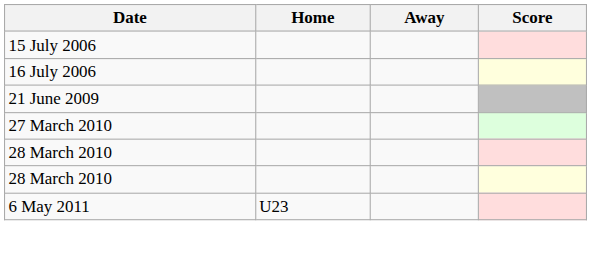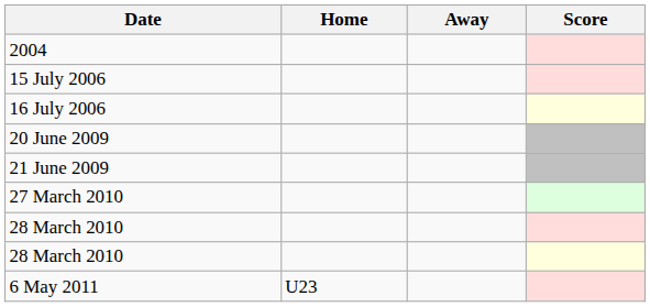 <table class="wikitable" style="width:550px">
 <tr>
 <th>Date</th>
 <th>Home</th>
 <th>Away</th>
 <th>Score</th>
+</tr>
+<tr>
+<td>2004</td>
+<td></td>
+<td></td>
+<td style="background:#fdd;"></td>
 </tr>
 <tr>
 <td>15 July 2006</td>
 <td></td>
 <td></td>
 <td style="background:#fdd;"></td>
 </tr>
 <tr>
 <td>16 July 2006</td>
 <td></td>
 <td></td>
 <td style="background:#ffd;"></td>
+</tr>
+<tr>
+<td>20 June 2009</td>
+<td></td>
+<td></td>
+<td style="background:silver;"></td>
 </tr>
 <tr>
 <td>21 June 2009</td>
 <td></td>
 <td></td>
 <td style="background:silver;"></td>
 </tr>
 <tr>
 <td>27 March 2010</td>
 <td></td>
 <td></td>
 <td style="background:#dfd;"></td>
 </tr>
 <tr>
 <td>28 March 2010</td>
 <td></td>
 <td></td>
 <td style="background:#fdd;"></td>
 </tr>
 <tr>
 <td>28 March 2010</td>
 <td></td>
 <td></td>
 <td style="background:#ffd;"></td>
 </tr>
 <tr>
 <td>6 May 2011</td>
 <td> U23</td>
 <td></td>
 <td style="background:#fdd;"></td>
 </tr>
 </table>
